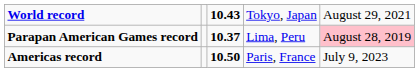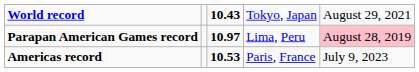 <table class="wikitable">
 <tr>
 <td><strong><a href='#'>World record</a></strong></td>
 <td></td>
 <td><strong>10.43</strong></td>
 <td><a href='#'>Tokyo</a>, <a href='#'>Japan</a></td>
 <td>August 29, 2021</td>
 </tr>
 <tr>
 <td><strong>Parapan American Games record</strong></td>
 <td></td>
-<td><strong>10.37</strong></td>
+<td><strong>10.97</strong></td>
 <td><a href='#'>Lima</a>, <a href='#'>Peru</a></td>
 <td style="background: pink;">August 28, 2019</td>
 </tr>
 <tr>
 <td><strong>Americas record</strong></td>
 <td></td>
-<td><strong>10.50</strong></td>
+<td><strong>10.53</strong></td>
 <td><a href='#'>Paris</a>, <a href='#'>France</a></td>
 <td>July 9, 2023</td>
 </tr>
 </table>
